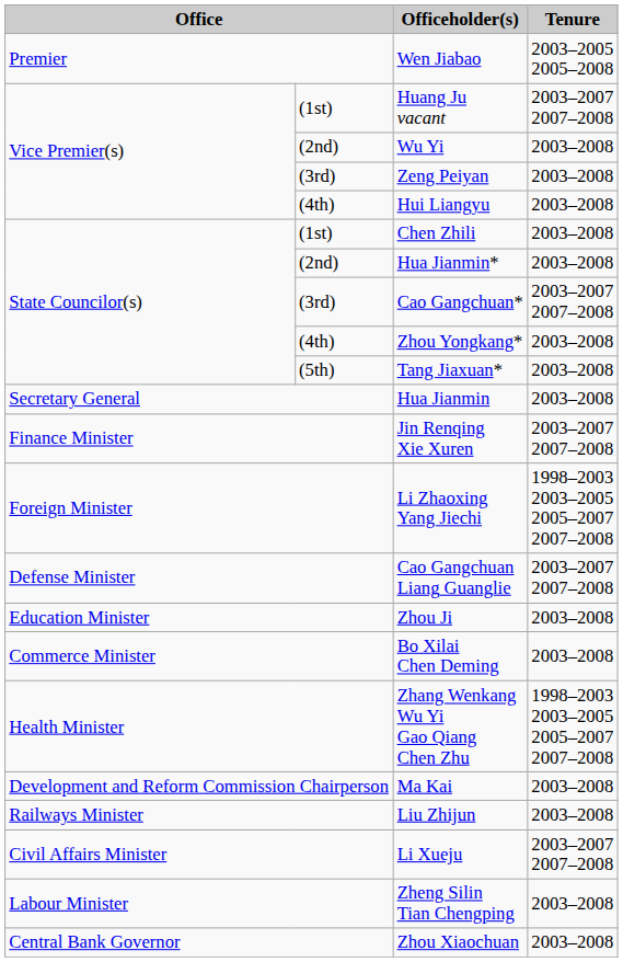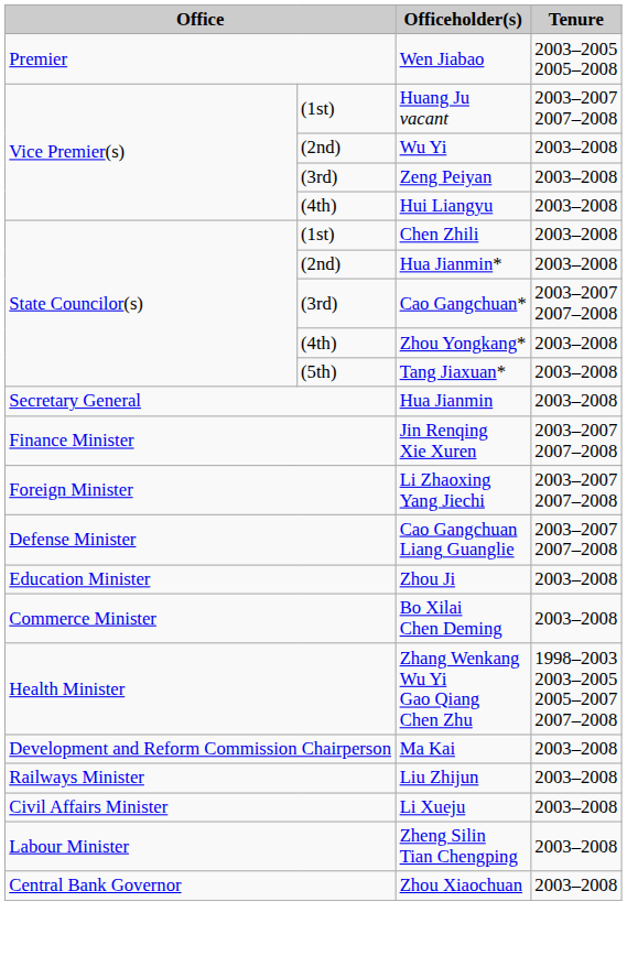 <table class="wikitable">
 <tr>
 <th style="background:#ccc;" colspan="2">Office</th>
 <th style="background:#ccc;">Officeholder(s)</th>
 <th style="background:#ccc;">Tenure</th>
 </tr>
 <tr>
 <td colspan="2"><a href='#'>Premier</a></td>
 <td><a href='#'>Wen Jiabao</a></td>
 <td>2003–2005<br>2005–2008</td>
 </tr>
 <tr>
 <td rowspan="4"><a href='#'>Vice Premier</a>(s)</td>
 <td>(1st)</td>
 <td><a href='#'>Huang Ju</a><br><em>vacant</em></td>
 <td>2003–2007<br>2007–2008</td>
 </tr>
 <tr>
 <td>(2nd)</td>
 <td><a href='#'>Wu Yi</a></td>
 <td>2003–2008</td>
 </tr>
 <tr>
 <td>(3rd)</td>
 <td><a href='#'>Zeng Peiyan</a></td>
 <td>2003–2008</td>
 </tr>
 <tr>
 <td>(4th)</td>
 <td><a href='#'>Hui Liangyu</a></td>
 <td>2003–2008</td>
 </tr>
 <tr>
 <td rowspan="5"><a href='#'>State Councilor</a>(s)</td>
 <td>(1st)</td>
 <td><a href='#'>Chen Zhili</a></td>
 <td>2003–2008</td>
 </tr>
 <tr>
 <td>(2nd)</td>
 <td><a href='#'>Hua Jianmin</a>*</td>
 <td>2003–2008</td>
 </tr>
 <tr>
 <td>(3rd)</td>
 <td><a href='#'>Cao Gangchuan</a>*</td>
 <td>2003–2007<br>2007–2008</td>
 </tr>
 <tr>
 <td>(4th)</td>
 <td><a href='#'>Zhou Yongkang</a>*</td>
 <td>2003–2008</td>
 </tr>
 <tr>
 <td>(5th)</td>
 <td><a href='#'>Tang Jiaxuan</a>*</td>
 <td>2003–2008</td>
 </tr>
 <tr>
 <td colspan="2"><a href='#'>Secretary General</a></td>
 <td><a href='#'>Hua Jianmin</a></td>
 <td>2003–2008</td>
 </tr>
 <tr>
 <td colspan="2"><a href='#'>Finance Minister</a></td>
 <td><a href='#'>Jin Renqing</a><br><a href='#'>Xie Xuren</a></td>
 <td>2003–2007<br>2007–2008</td>
 </tr>
 <tr>
 <td colspan="2"><a href='#'>Foreign Minister</a></td>
 <td><a href='#'>Li Zhaoxing</a><br><a href='#'>Yang Jiechi</a></td>
-<td>1998–2003<br>2003–2005<br>2005–2007<br>2007–2008</td>
+<td>2003–2007<br>2007–2008</td>
 </tr>
 <tr>
 <td colspan="2"><a href='#'>Defense Minister</a></td>
 <td><a href='#'>Cao Gangchuan</a><br><a href='#'>Liang Guanglie</a></td>
 <td>2003–2007<br>2007–2008</td>
 </tr>
 <tr>
 <td colspan="2"><a href='#'>Education Minister</a></td>
 <td><a href='#'>Zhou Ji</a></td>
 <td>2003–2008</td>
 </tr>
 <tr>
 <td colspan="2"><a href='#'>Commerce Minister</a></td>
 <td><a href='#'>Bo Xilai</a><br><a href='#'>Chen Deming</a></td>
 <td>2003–2008</td>
 </tr>
 <tr>
 <td colspan="2"><a href='#'>Health Minister</a></td>
 <td><a href='#'>Zhang Wenkang</a><br><a href='#'>Wu Yi</a><br><a href='#'>Gao Qiang</a><br><a href='#'>Chen Zhu</a></td>
 <td>1998–2003<br>2003–2005<br>2005–2007<br>2007–2008</td>
 </tr>
 <tr>
 <td colspan="2"><a href='#'>Development and Reform Commission Chairperson</a></td>
 <td><a href='#'>Ma Kai</a></td>
 <td>2003–2008</td>
 </tr>
 <tr>
 <td colspan="2"><a href='#'>Railways Minister</a></td>
 <td><a href='#'>Liu Zhijun</a></td>
 <td>2003–2008</td>
 </tr>
 <tr>
 <td colspan="2"><a href='#'>Civil Affairs Minister</a></td>
 <td><a href='#'>Li Xueju</a></td>
-<td>2003–2007<br>2007–2008</td>
+<td>2003–2008</td>
 </tr>
 <tr>
 <td colspan="2"><a href='#'>Labour Minister</a></td>
 <td><a href='#'>Zheng Silin</a><br><a href='#'>Tian Chengping</a></td>
 <td>2003–2008</td>
 </tr>
 <tr>
 <td colspan="2"><a href='#'>Central Bank Governor</a></td>
 <td><a href='#'>Zhou Xiaochuan</a></td>
 <td>2003–2008</td>
 </tr>
 <tr>
 </tr>
 </table>
